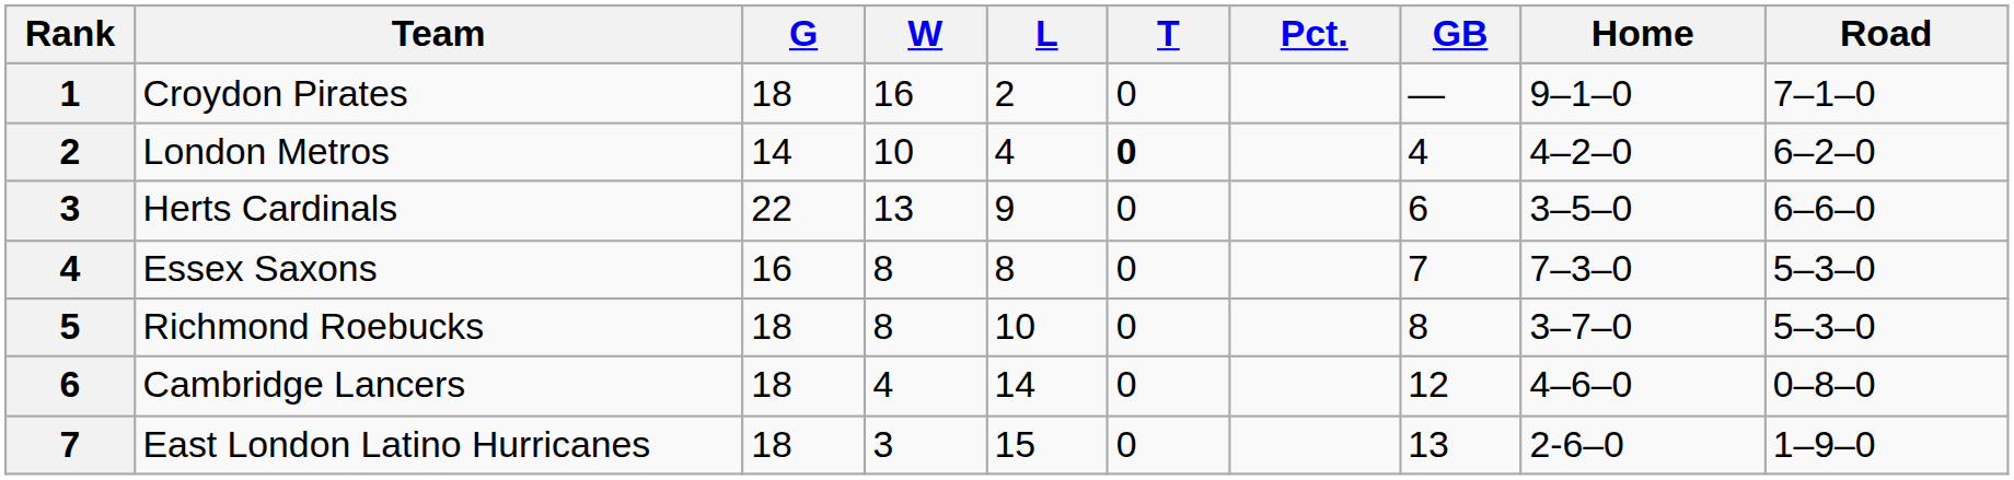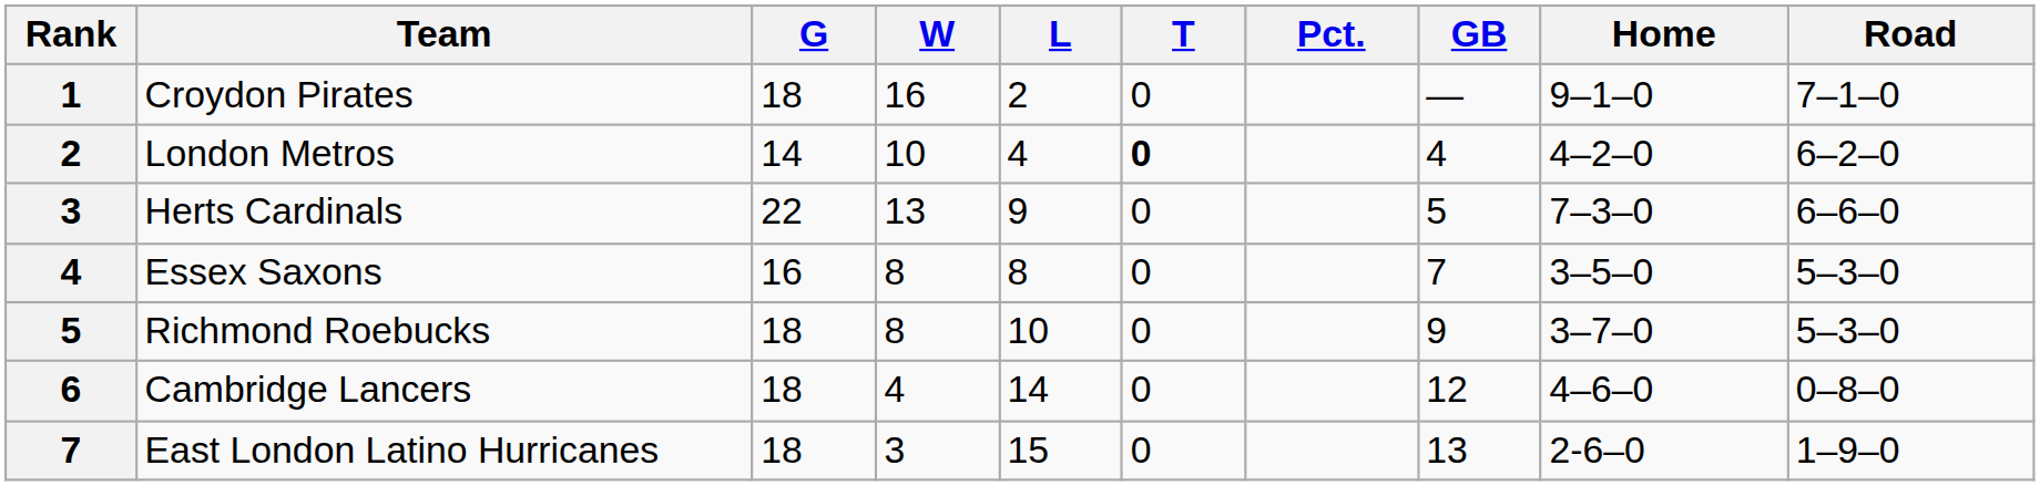 <table class="wikitable">
 <tr>
 <th scope="col" width="5%">Rank</th>
 <th scope="col" width="25%">Team</th>
 <th scope="col" width="5%"><a href='#'>G</a></th>
 <th scope="col" width="5%"><a href='#'>W</a></th>
 <th scope="col" width="5%"><a href='#'>L</a></th>
 <th scope="col" width="5%"><a href='#'>T</a></th>
 <th scope="col" width="7%"><a href='#'>Pct.</a></th>
 <th scope="col" width="5%"><a href='#'>GB</a></th>
 <th scope="col" width="10%">Home</th>
 <th scope="col" width="10%">Road</th>
 </tr>
 <tr>
 <th>1</th>
 <td style="text-align:left;">Croydon Pirates</td>
 <td>18</td>
 <td>16</td>
 <td>2</td>
 <td>0</td>
 <td></td>
 <td>—</td>
 <td>9–1–0</td>
 <td>7–1–0</td>
 </tr>
 <tr>
 <th>2</th>
 <td style="text-align:left;">London Metros</td>
 <td>14</td>
 <td>10</td>
 <td>4</td>
 <td><strong>0</strong></td>
 <td></td>
 <td>4</td>
 <td>4–2–0</td>
 <td>6–2–0</td>
 </tr>
 <tr>
 <th>3</th>
 <td style="text-align:left;">Herts Cardinals</td>
 <td>22</td>
 <td>13</td>
 <td>9</td>
 <td>0</td>
 <td></td>
-<td>6</td>
-<td>3–5–0</td>
+<td>5</td>
+<td>7–3–0</td>
 <td>6–6–0</td>
 </tr>
 <tr>
 <th>4</th>
 <td style="text-align:left;">Essex Saxons</td>
 <td>16</td>
 <td>8</td>
 <td>8</td>
 <td>0</td>
 <td></td>
 <td>7</td>
-<td>7–3–0</td>
+<td>3–5–0</td>
 <td>5–3–0</td>
 </tr>
 <tr>
 <th>5</th>
 <td style="text-align:left;">Richmond Roebucks</td>
 <td>18</td>
 <td>8</td>
 <td>10</td>
 <td>0</td>
 <td></td>
-<td>8</td>
+<td>9</td>
 <td>3–7–0</td>
 <td>5–3–0</td>
 </tr>
 <tr>
 <th>6</th>
 <td style="text-align:left;">Cambridge Lancers</td>
 <td>18</td>
 <td>4</td>
 <td>14</td>
 <td>0</td>
 <td></td>
 <td>12</td>
 <td>4–6–0</td>
 <td>0–8–0</td>
 </tr>
 <tr>
 <th>7</th>
 <td style="text-align:left;">East London Latino Hurricanes</td>
 <td>18</td>
 <td>3</td>
 <td>15</td>
 <td>0</td>
 <td></td>
 <td>13</td>
 <td>2-6–0</td>
 <td>1–9–0</td>
 </tr>
 </table>
